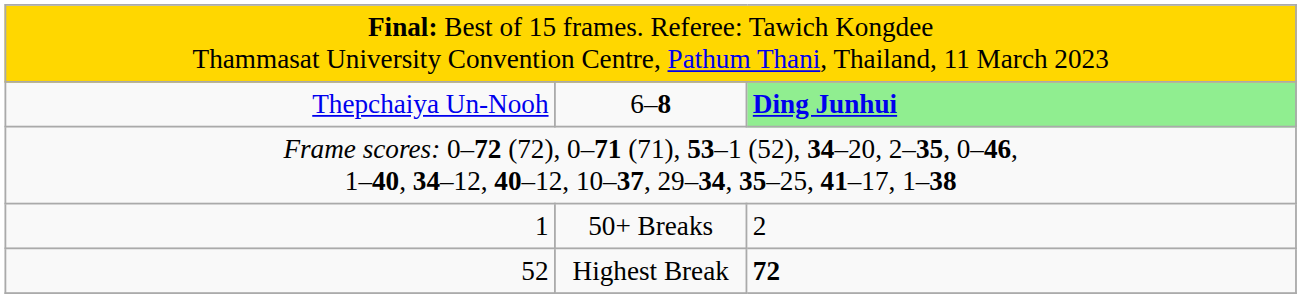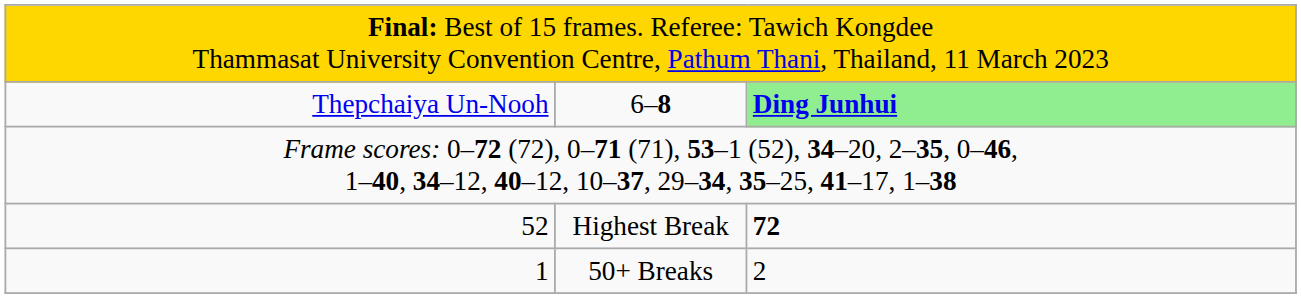 <table class="wikitable" style="font-size: 95%; margin: 1em auto 1em auto;">
 <tr>
 <td colspan="3" align="center" bgcolor="#ffd700"><strong>Final:</strong> Best of 15 frames. Referee: Tawich Kongdee<br> Thammasat University Convention Centre, <a href='#'>Pathum Thani</a>, Thailand, 11 March 2023</td>
 </tr>
 <tr>
 <td width="300" align="right"><a href='#'>Thepchaiya Un-Nooh</a><br></td>
 <td width="100" align="center">6–<strong>8</strong></td>
 <td width="300" style="background: lightgreen;"><strong><a href='#'>Ding Junhui</a></strong><br></td>
 </tr>
 <tr>
 <td colspan="3" align="center" style="font-size: 100%"><em>Frame scores:</em> 0–<strong>72</strong> (72), 0–<strong>71</strong> (71), <strong>53</strong>–1 (52), <strong>34</strong>–20, 2–<strong>35</strong>, 0–<strong>46</strong>, <br>1–<strong>40</strong>, <strong>34</strong>–12, <strong>40</strong>–12, 10–<strong>37</strong>, 29–<strong>34</strong>, <strong>35</strong>–25, <strong>41</strong>–17, 1–<strong>38</strong></td>
 </tr>
 <tr>
+<td align="right">52</td>
+<td align="center">Highest Break</td>
+<td><strong>72</strong></td>
+</tr>
+<tr>
 <td align="right">1</td>
 <td align="center">50+ Breaks</td>
 <td>2</td>
 </tr>
-<tr>
-<td align="right">52</td>
-<td align="center">Highest Break</td>
-<td><strong>72</strong></td>
-</tr>
 </table>
